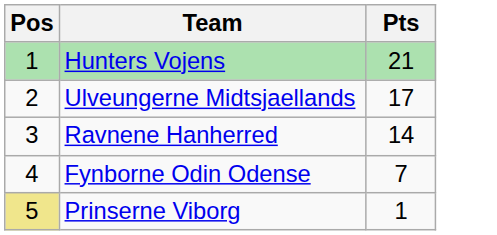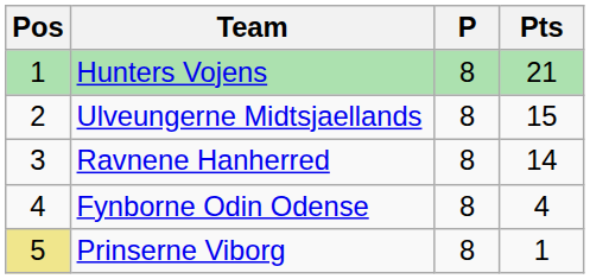 <table class="wikitable" style="font-size: 100%">
 <tr>
 <th width=20>Pos</th>
 <th width=200>Team</th>
+<th width=30>P</th>
 <th width=40>Pts</th>
 </tr>
 <tr align=center style="background:#ACE1AF;">
 <td>1</td>
 <td align="left"><a href='#'>Hunters Vojens</a></td>
+<td>8</td>
 <td>21</td>
 </tr>
 <tr align=center>
 <td>2</td>
 <td align="left"><a href='#'>Ulveungerne Midtsjaellands</a></td>
-<td>17</td>
+<td>8</td>
+<td>15</td>
 </tr>
 <tr align=center>
 <td>3</td>
 <td align="left"><a href='#'>Ravnene Hanherred</a></td>
+<td>8</td>
 <td>14</td>
 </tr>
 <tr align=center>
 <td>4</td>
 <td align="left"><a href='#'>Fynborne Odin Odense</a></td>
-<td>7</td>
+<td>8</td>
+<td>4</td>
 </tr>
 <tr align=center>
 <td style="background: khaki;">5</td>
 <td align="left"><a href='#'>Prinserne Viborg</a></td>
+<td>8</td>
 <td>1</td>
 </tr>
 </table>
